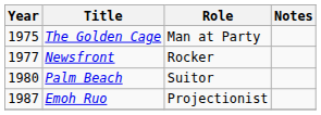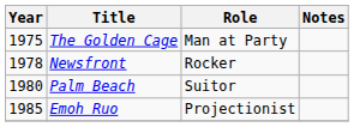 <table class="wikitable sortable">
 <tr>
 <th>Year</th>
 <th>Title</th>
 <th>Role</th>
 <th>Notes</th>
 </tr>
 <tr>
 <td>1975</td>
 <td><em><a href='#'>The Golden Cage</a></em></td>
 <td>Man at Party</td>
 <td></td>
 </tr>
 <tr>
-<td>1977</td>
+<td>1978</td>
 <td><em><a href='#'>Newsfront</a></em></td>
 <td>Rocker</td>
 <td></td>
 </tr>
 <tr>
 <td>1980</td>
 <td><em><a href='#'>Palm Beach</a></em></td>
 <td>Suitor</td>
 <td></td>
 </tr>
 <tr>
-<td>1987</td>
+<td>1985</td>
 <td><em><a href='#'>Emoh Ruo</a></em></td>
 <td>Projectionist</td>
 <td></td>
 </tr>
 <tr>
 </tr>
 </table>
